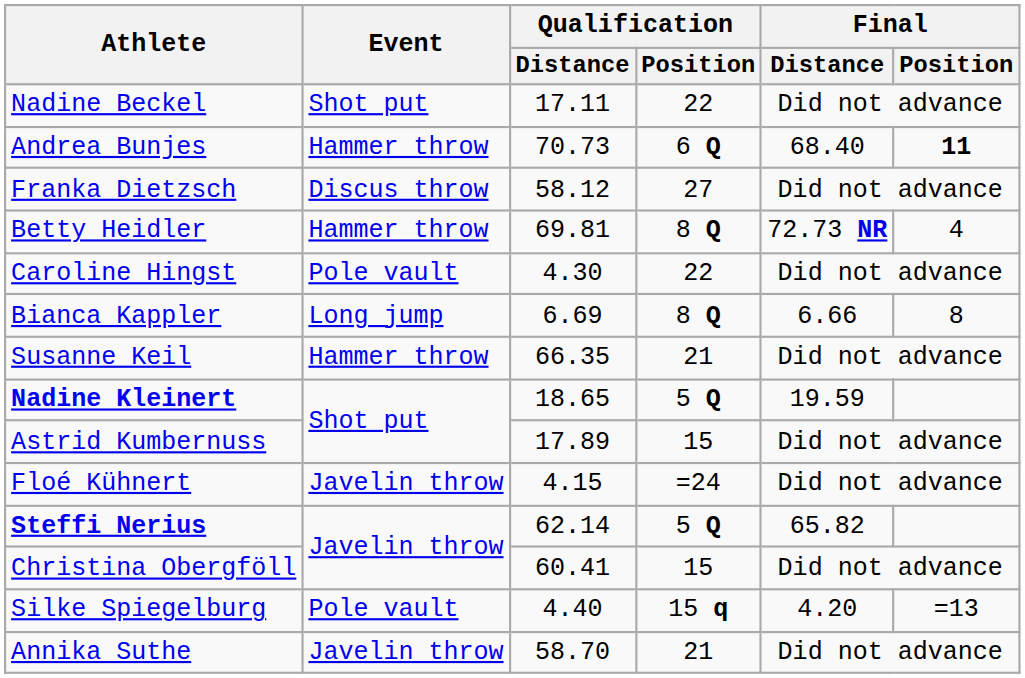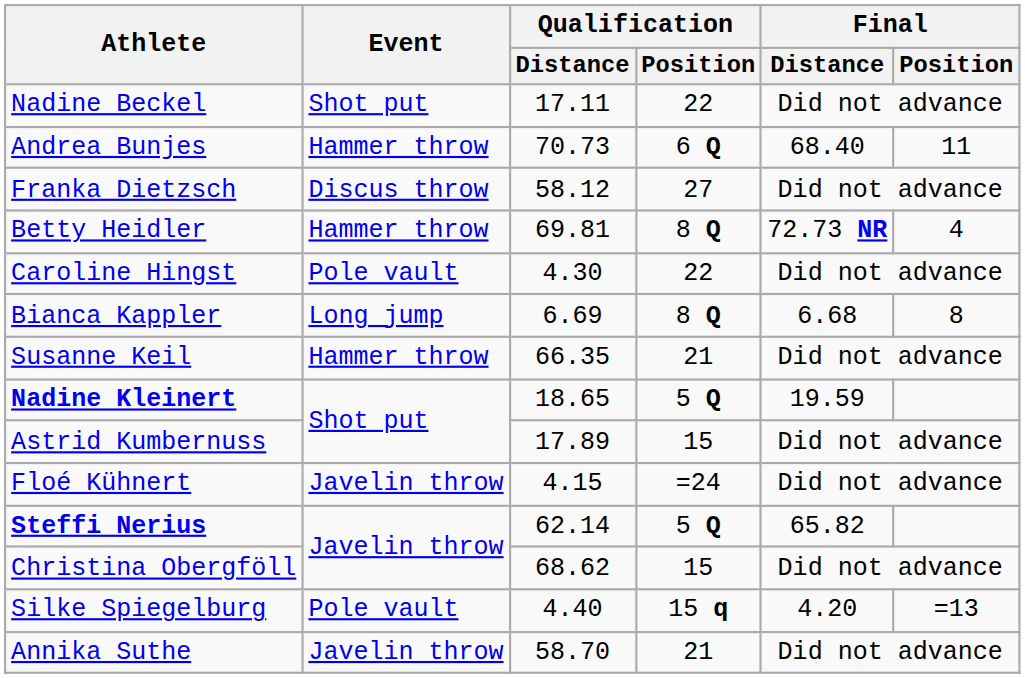 <table class=wikitable style="font-size:90%">
 <tr>
 <th rowspan="2">Athlete</th>
 <th rowspan="2">Event</th>
 <th colspan="2">Qualification</th>
 <th colspan="2">Final</th>
 </tr>
 <tr style="font-size:95%">
 <th>Distance</th>
 <th>Position</th>
 <th>Distance</th>
 <th>Position</th>
 </tr>
 <tr align=center>
 <td align=left><a href='#'>Nadine Beckel</a></td>
 <td align=left><a href='#'>Shot put</a></td>
 <td>17.11</td>
 <td>22</td>
 <td colspan=2>Did not advance</td>
 </tr>
 <tr align=center>
 <td align=left><a href='#'>Andrea Bunjes</a></td>
 <td align=left><a href='#'>Hammer throw</a></td>
 <td>70.73</td>
 <td>6 <strong>Q</strong></td>
 <td>68.40</td>
-<td><strong>11</strong></td>
+<td>11</td>
 </tr>
 <tr align=center>
 <td align=left><a href='#'>Franka Dietzsch</a></td>
 <td align=left><a href='#'>Discus throw</a></td>
 <td>58.12</td>
 <td>27</td>
 <td colspan=2>Did not advance</td>
 </tr>
 <tr align=center>
 <td align=left><a href='#'>Betty Heidler</a></td>
 <td align=left><a href='#'>Hammer throw</a></td>
 <td>69.81</td>
 <td>8 <strong>Q</strong></td>
 <td>72.73 <strong><a href='#'>NR</a></strong></td>
 <td>4</td>
 </tr>
 <tr align=center>
 <td align=left><a href='#'>Caroline Hingst</a></td>
 <td align=left><a href='#'>Pole vault</a></td>
 <td>4.30</td>
 <td>22</td>
 <td colspan=2>Did not advance</td>
 </tr>
 <tr align=center>
 <td align=left><a href='#'>Bianca Kappler</a></td>
 <td align=left><a href='#'>Long jump</a></td>
 <td>6.69</td>
 <td>8 <strong>Q</strong></td>
-<td>6.66</td>
+<td>6.68</td>
 <td>8</td>
 </tr>
 <tr align=center>
 <td align=left><a href='#'>Susanne Keil</a></td>
 <td align=left><a href='#'>Hammer throw</a></td>
 <td>66.35</td>
 <td>21</td>
 <td colspan=2>Did not advance</td>
 </tr>
 <tr align=center>
 <td align=left><strong><a href='#'>Nadine Kleinert</a></strong></td>
 <td align=left rowspan=2><a href='#'>Shot put</a></td>
 <td>18.65</td>
 <td>5 <strong>Q</strong></td>
 <td>19.59</td>
 <td></td>
 </tr>
 <tr align=center>
 <td align=left><a href='#'>Astrid Kumbernuss</a></td>
 <td>17.89</td>
 <td>15</td>
 <td colspan=2>Did not advance</td>
 </tr>
 <tr align=center>
 <td align=left><a href='#'>Floé Kühnert</a></td>
 <td align=left><a href='#'>Javelin throw</a></td>
 <td>4.15</td>
 <td>=24</td>
 <td colspan=2>Did not advance</td>
 </tr>
 <tr align=center>
 <td align=left><strong><a href='#'>Steffi Nerius</a></strong></td>
 <td align=left rowspan=2><a href='#'>Javelin throw</a></td>
 <td>62.14</td>
 <td>5 <strong>Q</strong></td>
 <td>65.82</td>
 <td></td>
 </tr>
 <tr align=center>
 <td align=left><a href='#'>Christina Obergföll</a></td>
-<td>60.41</td>
+<td>68.62</td>
 <td>15</td>
 <td colspan=2>Did not advance</td>
 </tr>
 <tr align=center>
 <td align=left><a href='#'>Silke Spiegelburg</a></td>
 <td align=left><a href='#'>Pole vault</a></td>
 <td>4.40</td>
 <td>15 <strong>q</strong></td>
 <td>4.20</td>
 <td>=13</td>
 </tr>
 <tr align=center>
 <td align=left><a href='#'>Annika Suthe</a></td>
 <td align=left><a href='#'>Javelin throw</a></td>
 <td>58.70</td>
 <td>21</td>
 <td colspan=2>Did not advance</td>
 </tr>
 </table>
